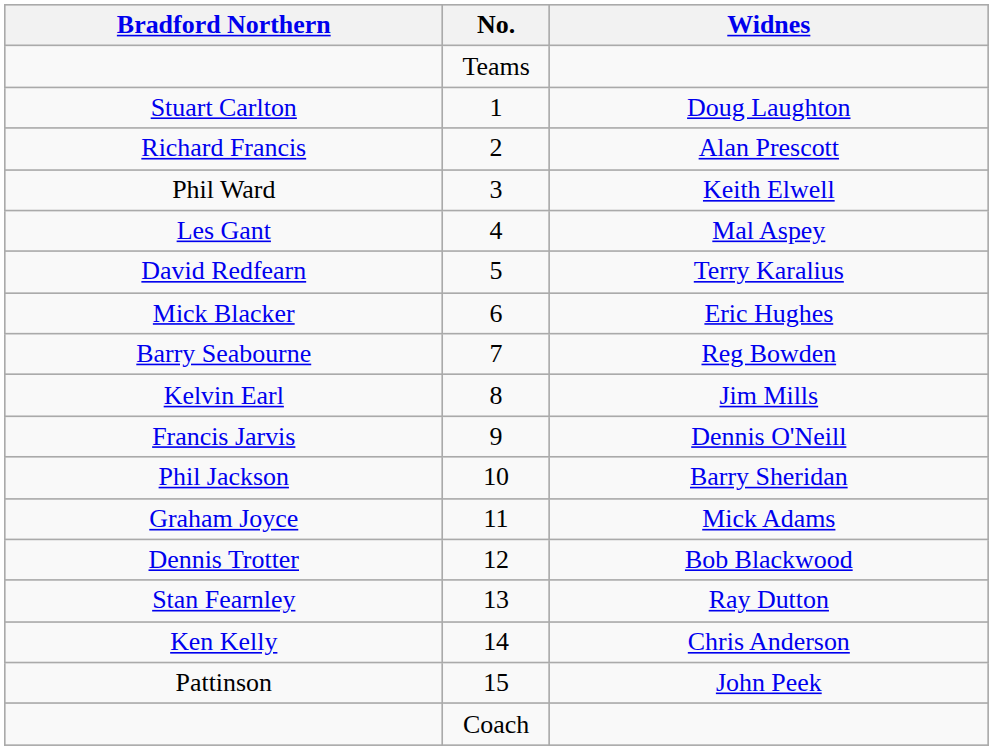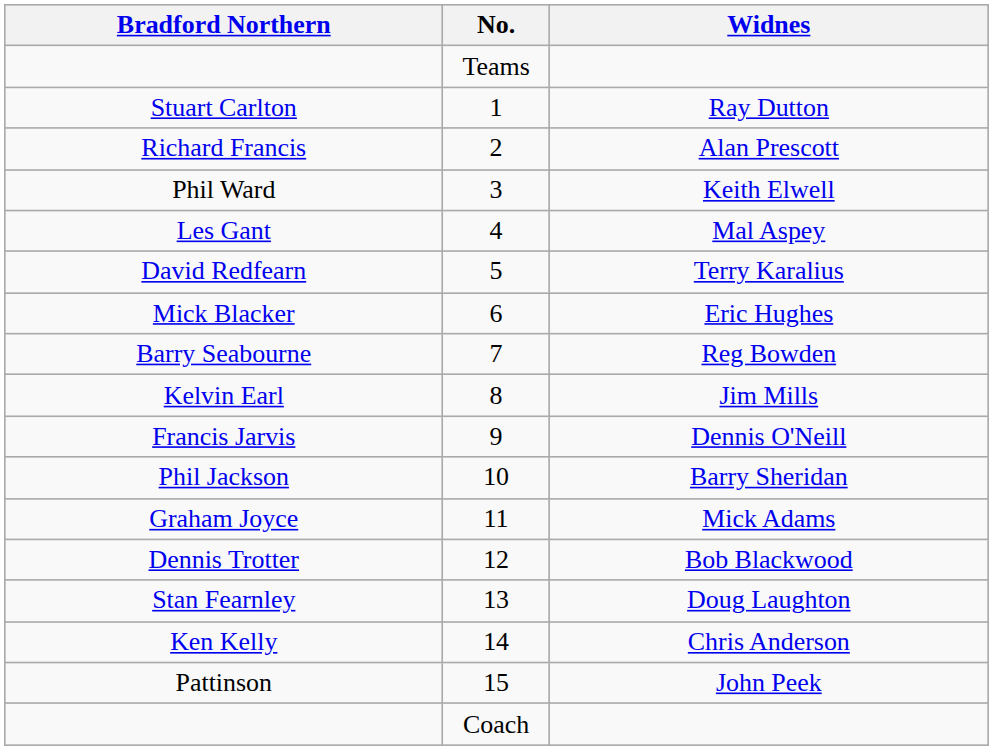 <table class="wikitable" style="text-align:center;">
 <tr>
 <th width=280 abbr=winner><a href='#'>Bradford Northern</a></th>
 <th width=60 abbr="Number">No.</th>
 <th width=280 abbr=runner-up><a href='#'>Widnes</a></th>
 </tr>
 <tr>
 <td></td>
 <td>Teams</td>
 <td></td>
 </tr>
 <tr>
 <td><a href='#'>Stuart Carlton</a></td>
 <td>1</td>
-<td><a href='#'>Doug Laughton</a></td>
+<td><a href='#'>Ray Dutton</a></td>
 </tr>
 <tr>
 <td><a href='#'>Richard Francis</a></td>
 <td>2</td>
 <td><a href='#'>Alan Prescott</a></td>
 </tr>
 <tr>
 <td>Phil Ward</td>
 <td>3</td>
 <td><a href='#'>Keith Elwell</a></td>
 </tr>
 <tr>
 <td><a href='#'>Les Gant</a></td>
 <td>4</td>
 <td><a href='#'>Mal Aspey</a></td>
 </tr>
 <tr>
 <td><a href='#'>David Redfearn</a></td>
 <td>5</td>
 <td><a href='#'>Terry Karalius</a></td>
 </tr>
 <tr>
 <td><a href='#'>Mick Blacker</a></td>
 <td>6</td>
 <td><a href='#'>Eric Hughes</a></td>
 </tr>
 <tr>
 <td><a href='#'>Barry Seabourne</a></td>
 <td>7</td>
 <td><a href='#'>Reg Bowden</a></td>
 </tr>
 <tr>
 <td><a href='#'>Kelvin Earl</a></td>
 <td>8</td>
 <td><a href='#'>Jim Mills</a></td>
 </tr>
 <tr>
 <td><a href='#'>Francis Jarvis</a></td>
 <td>9</td>
 <td><a href='#'>Dennis O'Neill</a></td>
 </tr>
 <tr>
 <td><a href='#'>Phil Jackson</a></td>
 <td>10</td>
 <td><a href='#'>Barry Sheridan</a></td>
 </tr>
 <tr>
 <td><a href='#'>Graham Joyce</a></td>
 <td>11</td>
 <td><a href='#'>Mick Adams</a></td>
 </tr>
 <tr>
 <td><a href='#'>Dennis Trotter</a></td>
 <td>12</td>
 <td><a href='#'>Bob Blackwood</a></td>
 </tr>
 <tr>
 <td><a href='#'>Stan Fearnley</a></td>
 <td>13</td>
-<td><a href='#'>Ray Dutton</a></td>
+<td><a href='#'>Doug Laughton</a></td>
 </tr>
 <tr>
 <td><a href='#'>Ken Kelly</a></td>
 <td>14</td>
 <td><a href='#'>Chris Anderson</a></td>
 </tr>
 <tr>
 <td>Pattinson</td>
 <td>15</td>
 <td><a href='#'>John Peek</a></td>
 </tr>
 <tr>
 <td></td>
 <td>Coach</td>
 <td></td>
 </tr>
 </table>
